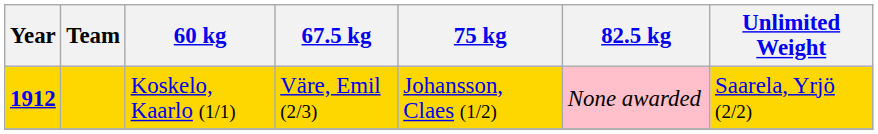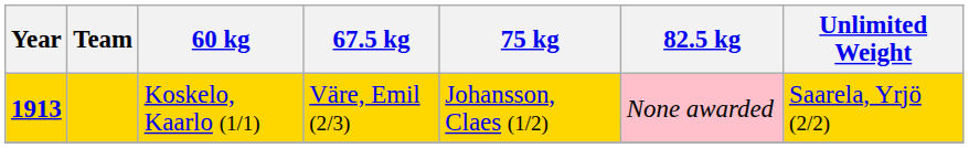 <table class="wikitable sortable"  style="font-size: 100%">
 <tr>
 <th>Year</th>
 <th>Team</th>
 <th width=300><a href='#'>60 kg</a></th>
 <th width=300><a href='#'>67.5 kg</a></th>
 <th width=300><a href='#'>75 kg</a></th>
 <th width=300><a href='#'>82.5 kg</a></th>
 <th width=300><a href='#'>Unlimited Weight</a></th>
 </tr>
 <tr>
-<td bgcolor="GOLD"><strong><a href='#'>1912</a></strong></td>
+<td bgcolor="GOLD"><strong><a href='#'>1913</a></strong></td>
 <td bgcolor="GOLD"></td>
 <td bgcolor="GOLD"> <a href='#'>Koskelo, Kaarlo</a> <small>(1/1)</small></td>
 <td bgcolor="GOLD"> <a href='#'>Väre, Emil</a> <small>(2/3)</small></td>
 <td bgcolor="GOLD"> <a href='#'>Johansson, Claes</a> <small>(1/2)</small></td>
 <td style="background: pink;"><em>None awarded</em></td>
 <td bgcolor="GOLD"> <a href='#'>Saarela, Yrjö</a> <small>(2/2)</small></td>
 </tr>
 <tr>
 </tr>
 </table>
